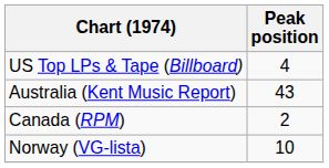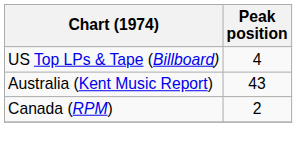 <table class="wikitable">
 <tr>
 <th>Chart (1974)</th>
 <th>Peak<br>position</th>
 </tr>
 <tr>
 <td>US <a href='#'>Top LPs & Tape</a> (<em><a href='#'>Billboard</a>)</em></td>
 <td align="center">4</td>
 </tr>
 <tr>
 <td>Australia (<a href='#'>Kent Music Report</a>)</td>
 <td align="center">43</td>
 </tr>
 <tr>
 <td>Canada (<em><a href='#'>RPM</a></em>)</td>
 <td align="center">2</td>
 </tr>
 <tr>
-<td>Norway (<a href='#'>VG-lista</a>)</td>
-<td align="center">10</td>
-</tr>
-<tr>
 </tr>
 </table>
